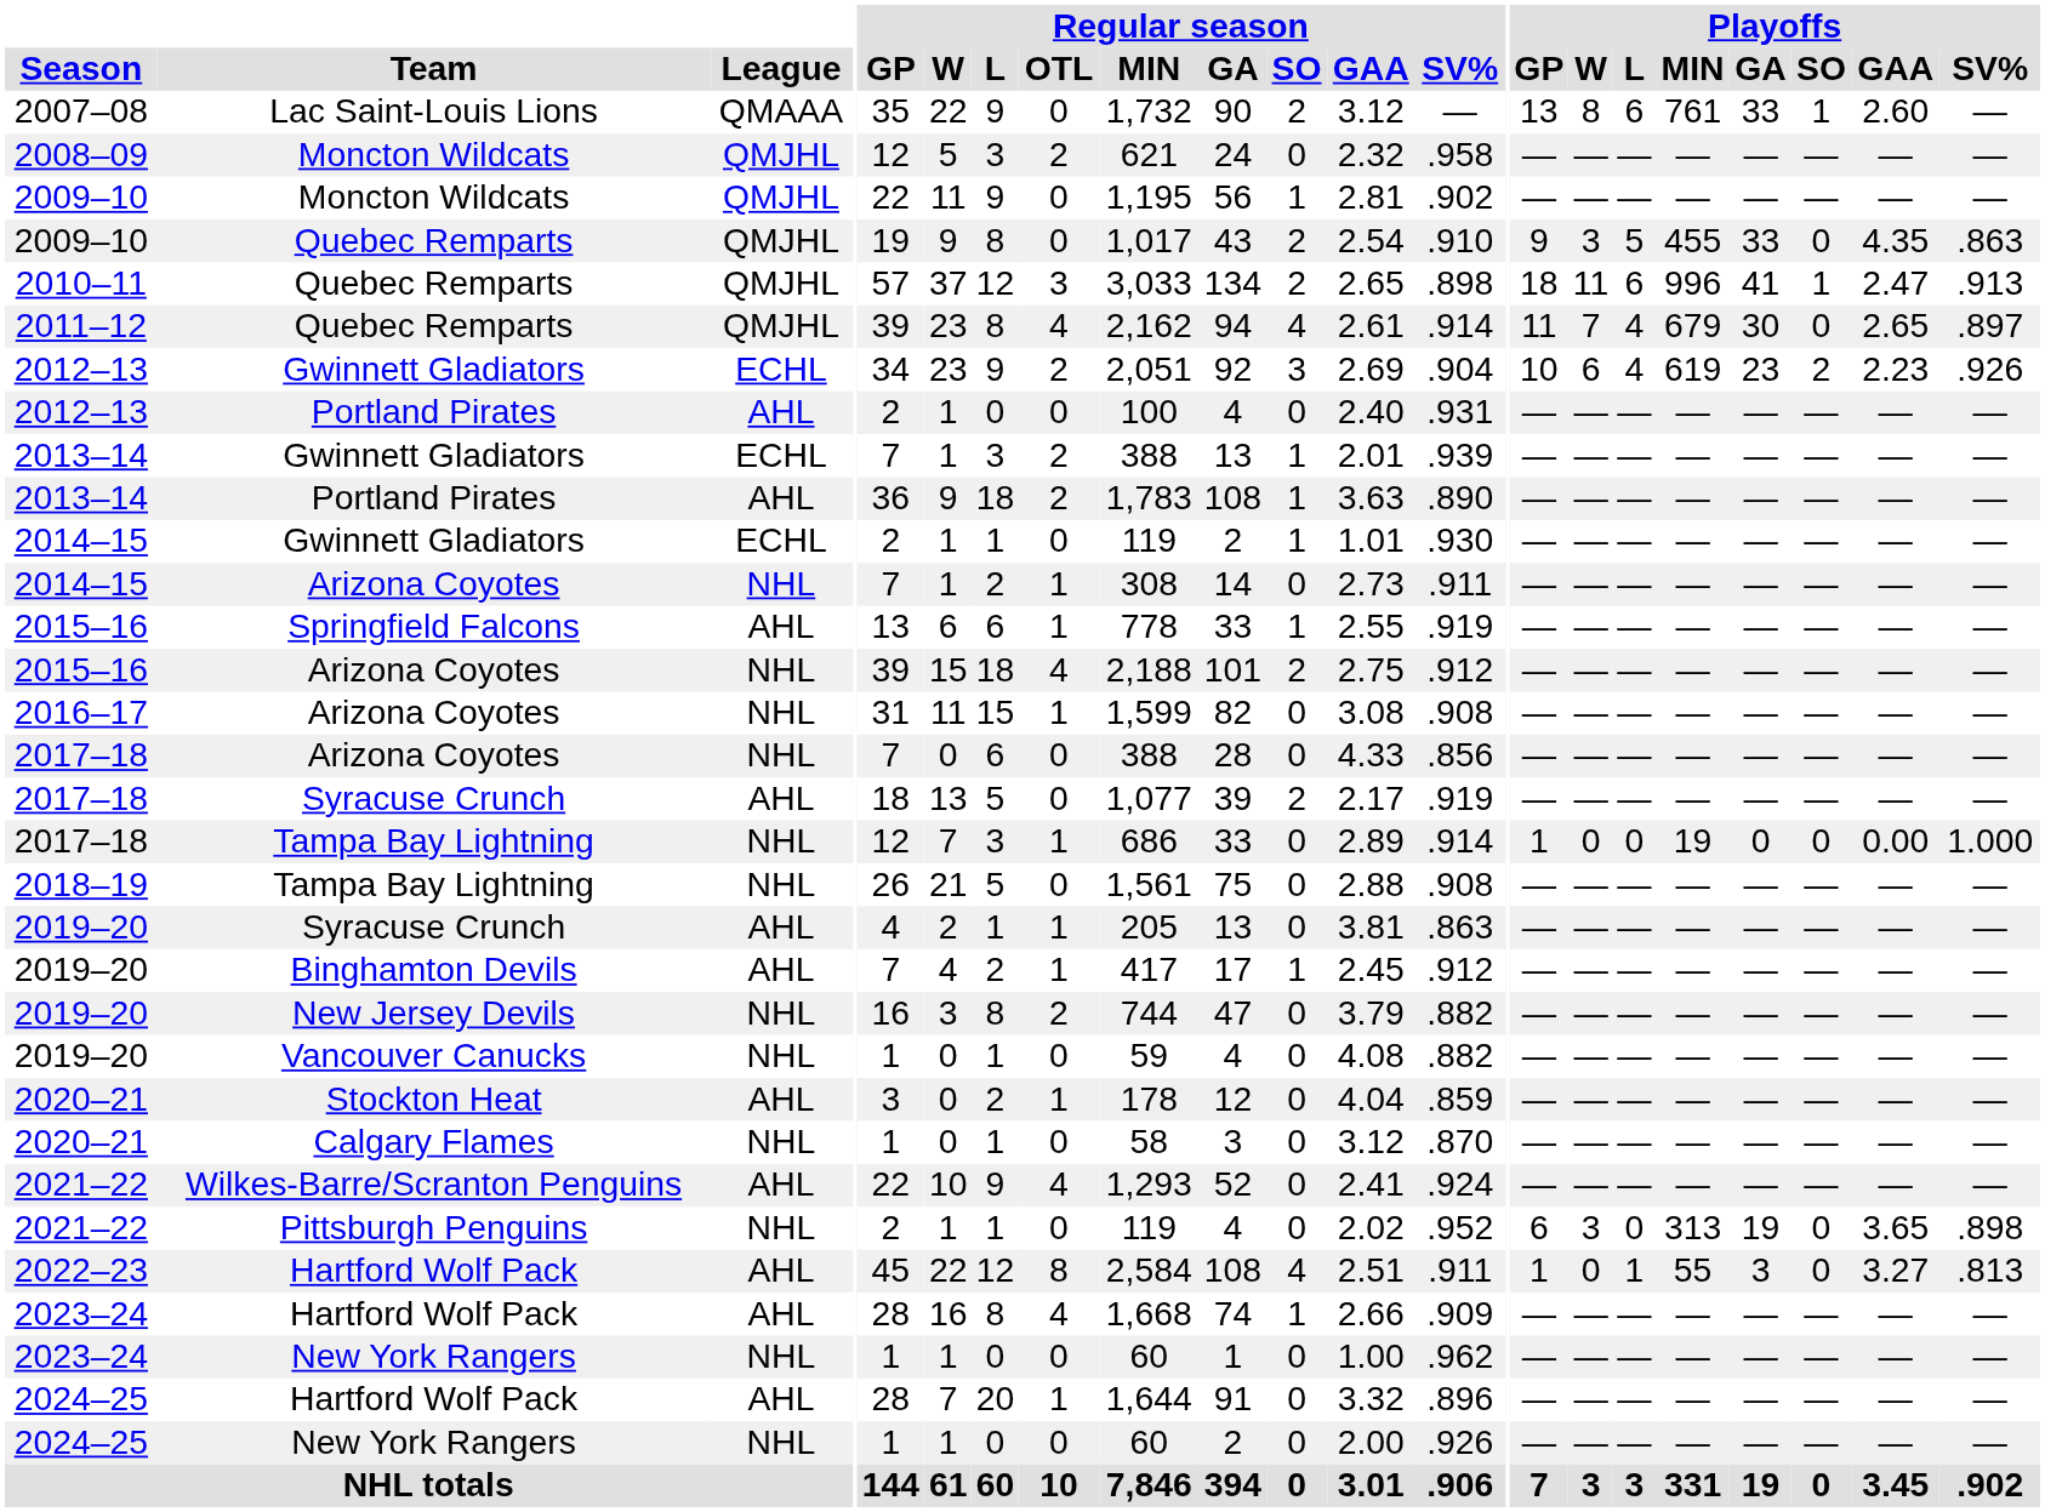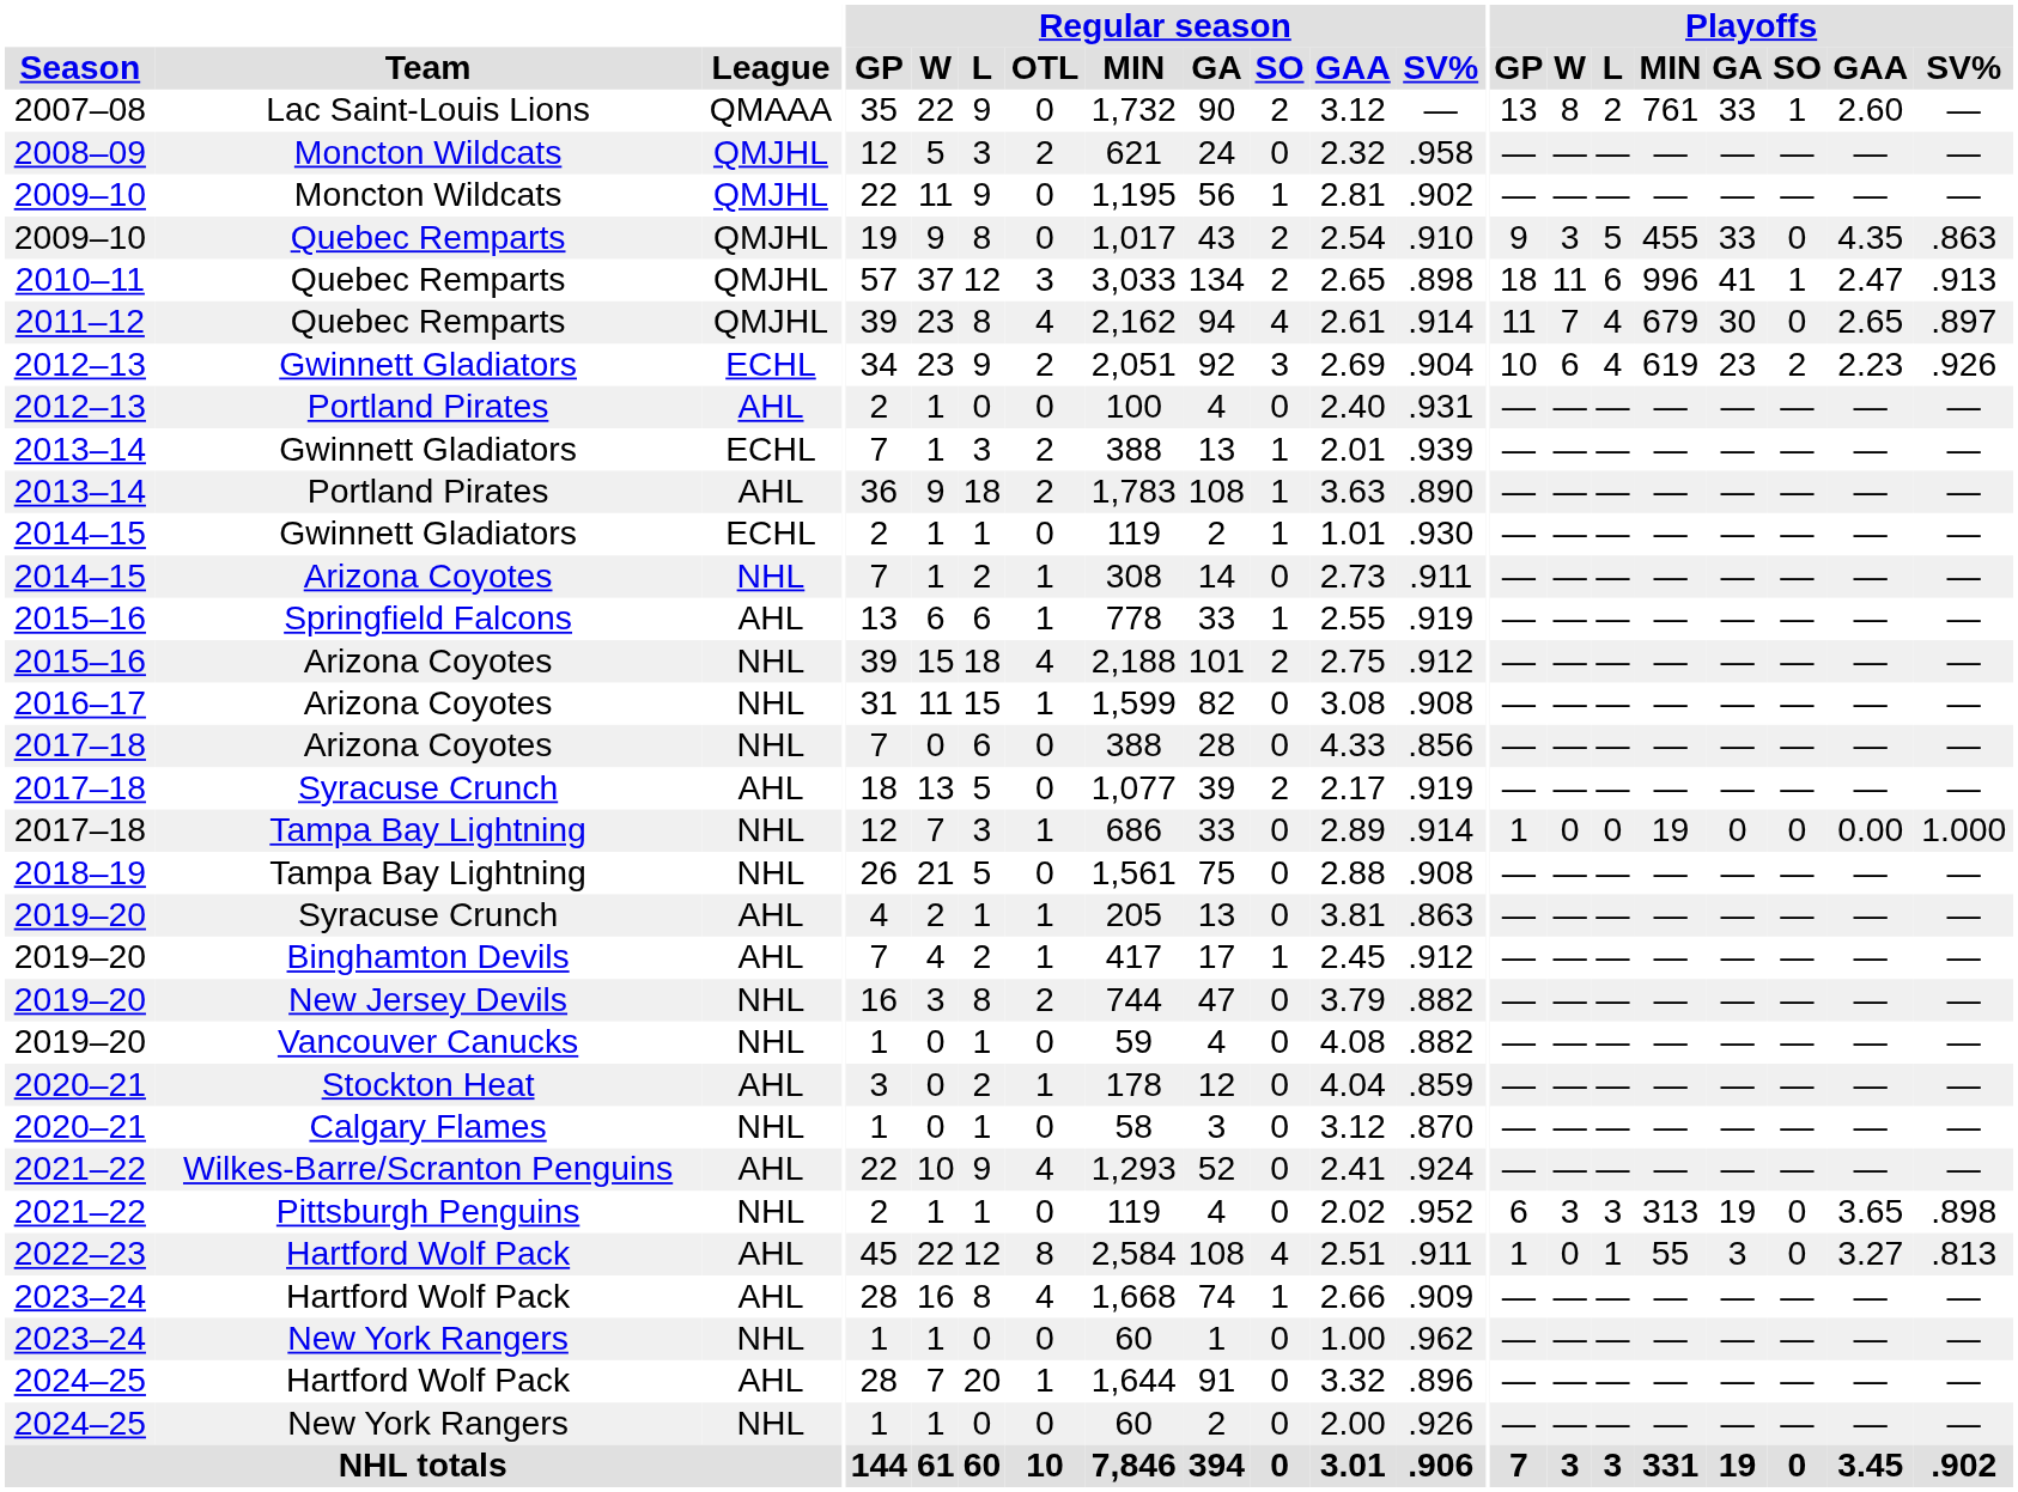 <table border="0" cellpadding="1" cellspacing="0" style="width:75%; text-align:center;">
 <tr bgcolor="#e0e0e0">
 <th colspan="3" bgcolor="#ffffff"></th>
 <th rowspan="99" bgcolor="#ffffff"></th>
 <th colspan="9" bgcolor="#e0e0e0"><a href='#'>Regular season</a></th>
 <th rowspan="99" bgcolor="#ffffff"></th>
 <th colspan="8" bgcolor="#e0e0e0"><a href='#'>Playoffs</a></th>
 </tr>
 <tr bgcolor="#e0e0e0">
 <th><a href='#'>Season</a></th>
 <th>Team</th>
 <th>League</th>
 <th>GP</th>
 <th>W</th>
 <th>L</th>
 <th>OTL</th>
 <th>MIN</th>
 <th>GA</th>
 <th><a href='#'>SO</a></th>
 <th><a href='#'>GAA</a></th>
 <th><a href='#'>SV%</a></th>
 <th>GP</th>
 <th>W</th>
 <th>L</th>
 <th>MIN</th>
 <th>GA</th>
 <th>SO</th>
 <th>GAA</th>
 <th>SV%</th>
 </tr>
 <tr>
 <td>2007–08</td>
 <td>Lac Saint-Louis Lions</td>
 <td>QMAAA</td>
 <td>35</td>
 <td>22</td>
 <td>9</td>
 <td>0</td>
 <td>1,732</td>
 <td>90</td>
 <td>2</td>
 <td>3.12</td>
 <td>—</td>
 <td>13</td>
 <td>8</td>
-<td>6</td>
+<td>2</td>
 <td>761</td>
 <td>33</td>
 <td>1</td>
 <td>2.60</td>
 <td>—</td>
 </tr>
 <tr bgcolor="#f0f0f0">
 <td><a href='#'>2008–09</a></td>
 <td><a href='#'>Moncton Wildcats</a></td>
 <td><a href='#'>QMJHL</a></td>
 <td>12</td>
 <td>5</td>
 <td>3</td>
 <td>2</td>
 <td>621</td>
 <td>24</td>
 <td>0</td>
 <td>2.32</td>
 <td>.958</td>
 <td>—</td>
 <td>—</td>
 <td>—</td>
 <td>—</td>
 <td>—</td>
 <td>—</td>
 <td>—</td>
 <td>—</td>
 </tr>
 <tr>
 <td><a href='#'>2009–10</a></td>
 <td>Moncton Wildcats</td>
 <td><a href='#'>QMJHL</a></td>
 <td>22</td>
 <td>11</td>
 <td>9</td>
 <td>0</td>
 <td>1,195</td>
 <td>56</td>
 <td>1</td>
 <td>2.81</td>
 <td>.902</td>
 <td>—</td>
 <td>—</td>
 <td>—</td>
 <td>—</td>
 <td>—</td>
 <td>—</td>
 <td>—</td>
 <td>—</td>
 </tr>
 <tr bgcolor="#f0f0f0">
 <td>2009–10</td>
 <td><a href='#'>Quebec Remparts</a></td>
 <td>QMJHL</td>
 <td>19</td>
 <td>9</td>
 <td>8</td>
 <td>0</td>
 <td>1,017</td>
 <td>43</td>
 <td>2</td>
 <td>2.54</td>
 <td>.910</td>
 <td>9</td>
 <td>3</td>
 <td>5</td>
 <td>455</td>
 <td>33</td>
 <td>0</td>
 <td>4.35</td>
 <td>.863</td>
 </tr>
 <tr>
 <td><a href='#'>2010–11</a></td>
 <td>Quebec Remparts</td>
 <td>QMJHL</td>
 <td>57</td>
 <td>37</td>
 <td>12</td>
 <td>3</td>
 <td>3,033</td>
 <td>134</td>
 <td>2</td>
 <td>2.65</td>
 <td>.898</td>
 <td>18</td>
 <td>11</td>
 <td>6</td>
 <td>996</td>
 <td>41</td>
 <td>1</td>
 <td>2.47</td>
 <td>.913</td>
 </tr>
 <tr bgcolor="#f0f0f0">
 <td><a href='#'>2011–12</a></td>
 <td>Quebec Remparts</td>
 <td>QMJHL</td>
 <td>39</td>
 <td>23</td>
 <td>8</td>
 <td>4</td>
 <td>2,162</td>
 <td>94</td>
 <td>4</td>
 <td>2.61</td>
 <td>.914</td>
 <td>11</td>
 <td>7</td>
 <td>4</td>
 <td>679</td>
 <td>30</td>
 <td>0</td>
 <td>2.65</td>
 <td>.897</td>
 </tr>
 <tr>
 <td><a href='#'>2012–13</a></td>
 <td><a href='#'>Gwinnett Gladiators</a></td>
 <td><a href='#'>ECHL</a></td>
 <td>34</td>
 <td>23</td>
 <td>9</td>
 <td>2</td>
 <td>2,051</td>
 <td>92</td>
 <td>3</td>
 <td>2.69</td>
 <td>.904</td>
 <td>10</td>
 <td>6</td>
 <td>4</td>
 <td>619</td>
 <td>23</td>
 <td>2</td>
 <td>2.23</td>
 <td>.926</td>
 </tr>
 <tr bgcolor="#f0f0f0">
 <td><a href='#'>2012–13</a></td>
 <td><a href='#'>Portland Pirates</a></td>
 <td><a href='#'>AHL</a></td>
 <td>2</td>
 <td>1</td>
 <td>0</td>
 <td>0</td>
 <td>100</td>
 <td>4</td>
 <td>0</td>
 <td>2.40</td>
 <td>.931</td>
 <td>—</td>
 <td>—</td>
 <td>—</td>
 <td>—</td>
 <td>—</td>
 <td>—</td>
 <td>—</td>
 <td>—</td>
 </tr>
 <tr>
 <td><a href='#'>2013–14</a></td>
 <td>Gwinnett Gladiators</td>
 <td>ECHL</td>
 <td>7</td>
 <td>1</td>
 <td>3</td>
 <td>2</td>
 <td>388</td>
 <td>13</td>
 <td>1</td>
 <td>2.01</td>
 <td>.939</td>
 <td>—</td>
 <td>—</td>
 <td>—</td>
 <td>—</td>
 <td>—</td>
 <td>—</td>
 <td>—</td>
 <td>—</td>
 </tr>
 <tr bgcolor="#f0f0f0">
 <td><a href='#'>2013–14</a></td>
 <td>Portland Pirates</td>
 <td>AHL</td>
 <td>36</td>
 <td>9</td>
 <td>18</td>
 <td>2</td>
 <td>1,783</td>
 <td>108</td>
 <td>1</td>
 <td>3.63</td>
 <td>.890</td>
 <td>—</td>
 <td>—</td>
 <td>—</td>
 <td>—</td>
 <td>—</td>
 <td>—</td>
 <td>—</td>
 <td>—</td>
 </tr>
 <tr>
 <td><a href='#'>2014–15</a></td>
 <td>Gwinnett Gladiators</td>
 <td>ECHL</td>
 <td>2</td>
 <td>1</td>
 <td>1</td>
 <td>0</td>
 <td>119</td>
 <td>2</td>
 <td>1</td>
 <td>1.01</td>
 <td>.930</td>
 <td>—</td>
 <td>—</td>
 <td>—</td>
 <td>—</td>
 <td>—</td>
 <td>—</td>
 <td>—</td>
 <td>—</td>
 </tr>
 <tr bgcolor="#f0f0f0">
 <td><a href='#'>2014–15</a></td>
 <td><a href='#'>Arizona Coyotes</a></td>
 <td><a href='#'>NHL</a></td>
 <td>7</td>
 <td>1</td>
 <td>2</td>
 <td>1</td>
 <td>308</td>
 <td>14</td>
 <td>0</td>
 <td>2.73</td>
 <td>.911</td>
 <td>—</td>
 <td>—</td>
 <td>—</td>
 <td>—</td>
 <td>—</td>
 <td>—</td>
 <td>—</td>
 <td>—</td>
 </tr>
 <tr>
 <td><a href='#'>2015–16</a></td>
 <td><a href='#'>Springfield Falcons</a></td>
 <td>AHL</td>
 <td>13</td>
 <td>6</td>
 <td>6</td>
 <td>1</td>
 <td>778</td>
 <td>33</td>
 <td>1</td>
 <td>2.55</td>
 <td>.919</td>
 <td>—</td>
 <td>—</td>
 <td>—</td>
 <td>—</td>
 <td>—</td>
 <td>—</td>
 <td>—</td>
 <td>—</td>
 </tr>
 <tr bgcolor="#f0f0f0">
 <td><a href='#'>2015–16</a></td>
 <td>Arizona Coyotes</td>
 <td>NHL</td>
 <td>39</td>
 <td>15</td>
 <td>18</td>
 <td>4</td>
 <td>2,188</td>
 <td>101</td>
 <td>2</td>
 <td>2.75</td>
 <td>.912</td>
 <td>—</td>
 <td>—</td>
 <td>—</td>
 <td>—</td>
 <td>—</td>
 <td>—</td>
 <td>—</td>
 <td>—</td>
 </tr>
 <tr>
 <td><a href='#'>2016–17</a></td>
 <td>Arizona Coyotes</td>
 <td>NHL</td>
 <td>31</td>
 <td>11</td>
 <td>15</td>
 <td>1</td>
 <td>1,599</td>
 <td>82</td>
 <td>0</td>
 <td>3.08</td>
 <td>.908</td>
 <td>—</td>
 <td>—</td>
 <td>—</td>
 <td>—</td>
 <td>—</td>
 <td>—</td>
 <td>—</td>
 <td>—</td>
 </tr>
 <tr bgcolor="#f0f0f0">
 <td><a href='#'>2017–18</a></td>
 <td>Arizona Coyotes</td>
 <td>NHL</td>
 <td>7</td>
 <td>0</td>
 <td>6</td>
 <td>0</td>
 <td>388</td>
 <td>28</td>
 <td>0</td>
 <td>4.33</td>
 <td>.856</td>
 <td>—</td>
 <td>—</td>
 <td>—</td>
 <td>—</td>
 <td>—</td>
 <td>—</td>
 <td>—</td>
 <td>—</td>
 </tr>
 <tr>
 <td><a href='#'>2017–18</a></td>
 <td><a href='#'>Syracuse Crunch</a></td>
 <td>AHL</td>
 <td>18</td>
 <td>13</td>
 <td>5</td>
 <td>0</td>
 <td>1,077</td>
 <td>39</td>
 <td>2</td>
 <td>2.17</td>
 <td>.919</td>
 <td>—</td>
 <td>—</td>
 <td>—</td>
 <td>—</td>
 <td>—</td>
 <td>—</td>
 <td>—</td>
 <td>—</td>
 </tr>
 <tr bgcolor="#f0f0f0">
 <td>2017–18</td>
 <td><a href='#'>Tampa Bay Lightning</a></td>
 <td>NHL</td>
 <td>12</td>
 <td>7</td>
 <td>3</td>
 <td>1</td>
 <td>686</td>
 <td>33</td>
 <td>0</td>
 <td>2.89</td>
 <td>.914</td>
 <td>1</td>
 <td>0</td>
 <td>0</td>
 <td>19</td>
 <td>0</td>
 <td>0</td>
 <td>0.00</td>
 <td>1.000</td>
 </tr>
 <tr>
 <td><a href='#'>2018–19</a></td>
 <td>Tampa Bay Lightning</td>
 <td>NHL</td>
 <td>26</td>
 <td>21</td>
 <td>5</td>
 <td>0</td>
 <td>1,561</td>
 <td>75</td>
 <td>0</td>
 <td>2.88</td>
 <td>.908</td>
 <td>—</td>
 <td>—</td>
 <td>—</td>
 <td>—</td>
 <td>—</td>
 <td>—</td>
 <td>—</td>
 <td>—</td>
 </tr>
 <tr bgcolor="#f0f0f0">
 <td><a href='#'>2019–20</a></td>
 <td>Syracuse Crunch</td>
 <td>AHL</td>
 <td>4</td>
 <td>2</td>
 <td>1</td>
 <td>1</td>
 <td>205</td>
 <td>13</td>
 <td>0</td>
 <td>3.81</td>
 <td>.863</td>
 <td>—</td>
 <td>—</td>
 <td>—</td>
 <td>—</td>
 <td>—</td>
 <td>—</td>
 <td>—</td>
 <td>—</td>
 </tr>
 <tr>
 <td>2019–20</td>
 <td><a href='#'>Binghamton Devils</a></td>
 <td>AHL</td>
 <td>7</td>
 <td>4</td>
 <td>2</td>
 <td>1</td>
 <td>417</td>
 <td>17</td>
 <td>1</td>
 <td>2.45</td>
 <td>.912</td>
 <td>—</td>
 <td>—</td>
 <td>—</td>
 <td>—</td>
 <td>—</td>
 <td>—</td>
 <td>—</td>
 <td>—</td>
 </tr>
 <tr bgcolor="#f0f0f0">
 <td><a href='#'>2019–20</a></td>
 <td><a href='#'>New Jersey Devils</a></td>
 <td>NHL</td>
 <td>16</td>
 <td>3</td>
 <td>8</td>
 <td>2</td>
 <td>744</td>
 <td>47</td>
 <td>0</td>
 <td>3.79</td>
 <td>.882</td>
 <td>—</td>
 <td>—</td>
 <td>—</td>
 <td>—</td>
 <td>—</td>
 <td>—</td>
 <td>—</td>
 <td>—</td>
 </tr>
 <tr>
 <td>2019–20</td>
 <td><a href='#'>Vancouver Canucks</a></td>
 <td>NHL</td>
 <td>1</td>
 <td>0</td>
 <td>1</td>
 <td>0</td>
 <td>59</td>
 <td>4</td>
 <td>0</td>
 <td>4.08</td>
 <td>.882</td>
 <td>—</td>
 <td>—</td>
 <td>—</td>
 <td>—</td>
 <td>—</td>
 <td>—</td>
 <td>—</td>
 <td>—</td>
 </tr>
 <tr bgcolor="#f0f0f0">
 <td><a href='#'>2020–21</a></td>
 <td><a href='#'>Stockton Heat</a></td>
 <td>AHL</td>
 <td>3</td>
 <td>0</td>
 <td>2</td>
 <td>1</td>
 <td>178</td>
 <td>12</td>
 <td>0</td>
 <td>4.04</td>
 <td>.859</td>
 <td>—</td>
 <td>—</td>
 <td>—</td>
 <td>—</td>
 <td>—</td>
 <td>—</td>
 <td>—</td>
 <td>—</td>
 </tr>
 <tr>
 <td><a href='#'>2020–21</a></td>
 <td><a href='#'>Calgary Flames</a></td>
 <td>NHL</td>
 <td>1</td>
 <td>0</td>
 <td>1</td>
 <td>0</td>
 <td>58</td>
 <td>3</td>
 <td>0</td>
 <td>3.12</td>
 <td>.870</td>
 <td>—</td>
 <td>—</td>
 <td>—</td>
 <td>—</td>
 <td>—</td>
 <td>—</td>
 <td>—</td>
 <td>—</td>
 </tr>
 <tr bgcolor="#f0f0f0">
 <td><a href='#'>2021–22</a></td>
 <td><a href='#'>Wilkes-Barre/Scranton Penguins</a></td>
 <td>AHL</td>
 <td>22</td>
 <td>10</td>
 <td>9</td>
 <td>4</td>
 <td>1,293</td>
 <td>52</td>
 <td>0</td>
 <td>2.41</td>
 <td>.924</td>
 <td>—</td>
 <td>—</td>
 <td>—</td>
 <td>—</td>
 <td>—</td>
 <td>—</td>
 <td>—</td>
 <td>—</td>
 </tr>
 <tr>
 <td><a href='#'>2021–22</a></td>
 <td><a href='#'>Pittsburgh Penguins</a></td>
 <td>NHL</td>
 <td>2</td>
 <td>1</td>
 <td>1</td>
 <td>0</td>
 <td>119</td>
 <td>4</td>
 <td>0</td>
 <td>2.02</td>
 <td>.952</td>
 <td>6</td>
 <td>3</td>
-<td>0</td>
+<td>3</td>
 <td>313</td>
 <td>19</td>
 <td>0</td>
 <td>3.65</td>
 <td>.898</td>
 </tr>
 <tr bgcolor="#f0f0f0">
 <td><a href='#'>2022–23</a></td>
 <td><a href='#'>Hartford Wolf Pack</a></td>
 <td>AHL</td>
 <td>45</td>
 <td>22</td>
 <td>12</td>
 <td>8</td>
 <td>2,584</td>
 <td>108</td>
 <td>4</td>
 <td>2.51</td>
 <td>.911</td>
 <td>1</td>
 <td>0</td>
 <td>1</td>
 <td>55</td>
 <td>3</td>
 <td>0</td>
 <td>3.27</td>
 <td>.813</td>
 </tr>
 <tr>
 <td><a href='#'>2023–24</a></td>
 <td>Hartford Wolf Pack</td>
 <td>AHL</td>
 <td>28</td>
 <td>16</td>
 <td>8</td>
 <td>4</td>
 <td>1,668</td>
 <td>74</td>
 <td>1</td>
 <td>2.66</td>
 <td>.909</td>
 <td>—</td>
 <td>—</td>
 <td>—</td>
 <td>—</td>
 <td>—</td>
 <td>—</td>
 <td>—</td>
 <td>—</td>
 </tr>
 <tr bgcolor="#f0f0f0">
 <td><a href='#'>2023–24</a></td>
 <td><a href='#'>New York Rangers</a></td>
 <td>NHL</td>
 <td>1</td>
 <td>1</td>
 <td>0</td>
 <td>0</td>
 <td>60</td>
 <td>1</td>
 <td>0</td>
 <td>1.00</td>
 <td>.962</td>
 <td>—</td>
 <td>—</td>
 <td>—</td>
 <td>—</td>
 <td>—</td>
 <td>—</td>
 <td>—</td>
 <td>—</td>
 </tr>
 <tr>
 <td><a href='#'>2024–25</a></td>
 <td>Hartford Wolf Pack</td>
 <td>AHL</td>
 <td>28</td>
 <td>7</td>
 <td>20</td>
 <td>1</td>
 <td>1,644</td>
 <td>91</td>
 <td>0</td>
 <td>3.32</td>
 <td>.896</td>
 <td>—</td>
 <td>—</td>
 <td>—</td>
 <td>—</td>
 <td>—</td>
 <td>—</td>
 <td>—</td>
 <td>—</td>
 </tr>
 <tr bgcolor="#f0f0f0">
 <td><a href='#'>2024–25</a></td>
 <td>New York Rangers</td>
 <td>NHL</td>
 <td>1</td>
 <td>1</td>
 <td>0</td>
 <td>0</td>
 <td>60</td>
 <td>2</td>
 <td>0</td>
 <td>2.00</td>
 <td>.926</td>
 <td>—</td>
 <td>—</td>
 <td>—</td>
 <td>—</td>
 <td>—</td>
 <td>—</td>
 <td>—</td>
 <td>—</td>
 </tr>
 <tr bgcolor="#e0e0e0">
 <th colspan="3">NHL totals</th>
 <th>144</th>
 <th>61</th>
 <th>60</th>
 <th>10</th>
 <th>7,846</th>
 <th>394</th>
 <th>0</th>
 <th>3.01</th>
 <th>.906</th>
 <th>7</th>
 <th>3</th>
 <th>3</th>
 <th>331</th>
 <th>19</th>
 <th>0</th>
 <th>3.45</th>
 <th>.902</th>
 </tr>
 </table>
